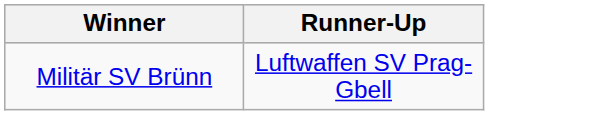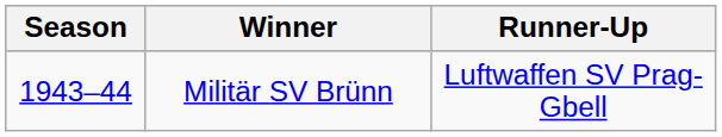 <table class="wikitable">
 <tr align="center" bgcolor="#dfdfdf">
+<th width="70">Season</th>
 <th width="150">Winner</th>
 <th width="150">Runner-Up</th>
 </tr>
 <tr align="center">
+<td><a href='#'>1943–44</a></td>
 <td><a href='#'>Militär SV Brünn</a></td>
 <td><a href='#'>Luftwaffen SV Prag-Gbell</a></td>
 </tr>
 </table>
